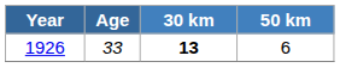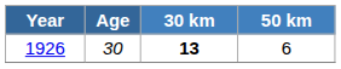 <table class="wikitable" style="font-size:95%; text-align:center; border:grey solid 1px; border-collapse:collapse; background:#ffffff;">
 <tr>
 <th style="background-color:#369; color:white; width:60px;"> Year </th>
 <th style="background-color:#369; color:white; width:40px;"> Age </th>
 <th style="background-color:#4180be; color:white; width:75px;"> 30 km </th>
 <th style="background-color:#4180be; color:white; width:75px;"> 50 km </th>
 </tr>
 <tr>
 <td><a href='#'>1926</a></td>
-<td><em>33</em></td>
+<td><em>30</em></td>
 <td><strong>13</strong></td>
 <td>6</td>
 </tr>
 <tr>
 </tr>
 </table>
